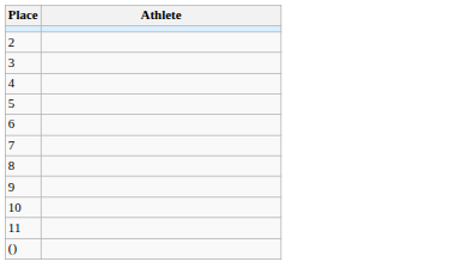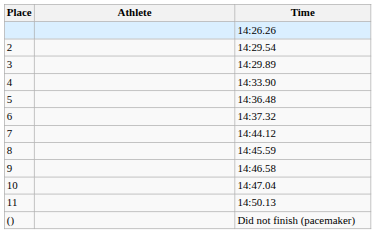 <table class=wikitable>
 <tr>
 <th>Place</th>
 <th style="width:18em">Athlete</th>
+<th style="width:12em">Time</th>
 </tr>
 <tr style="background:#daefff;">
 <td></td>
 <td></td>
+<td>14:26.26</td>
 </tr>
 <tr>
 <td>2</td>
 <td></td>
+<td>14:29.54</td>
 </tr>
 <tr>
 <td>3</td>
 <td></td>
+<td>14:29.89</td>
 </tr>
 <tr>
 <td>4</td>
 <td></td>
+<td>14:33.90</td>
 </tr>
 <tr>
 <td>5</td>
 <td></td>
+<td>14:36.48</td>
 </tr>
 <tr>
 <td>6</td>
 <td></td>
+<td>14:37.32</td>
 </tr>
 <tr>
 <td>7</td>
 <td></td>
+<td>14:44.12  </td>
 </tr>
 <tr>
 <td>8</td>
 <td></td>
+<td>14:45.59 </td>
 </tr>
 <tr>
 <td>9</td>
 <td></td>
+<td>14:46.58</td>
 </tr>
 <tr>
 <td>10</td>
 <td></td>
+<td>14:47.04</td>
 </tr>
 <tr>
 <td>11</td>
 <td></td>
+<td>14:50.13</td>
 </tr>
 <tr>
 <td> ()</td>
 <td></td>
+<td>Did not finish (pacemaker)</td>
 </tr>
 </table>
